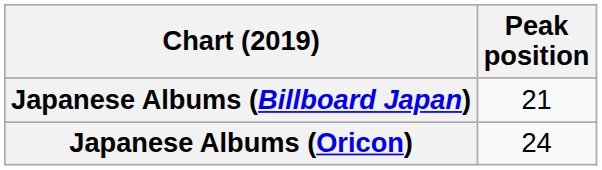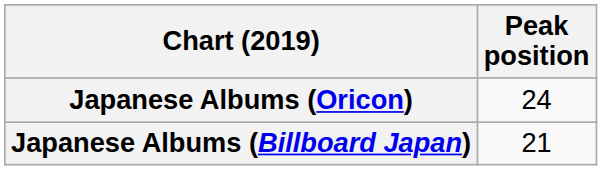 <table class="wikitable plainrowheaders" style="text-align:center;">
 <tr>
 <th scope="col">Chart (2019)</th>
 <th scope="col">Peak<br>position</th>
 </tr>
 <tr>
+<th scope="row">Japanese Albums (<a href='#'>Oricon</a>)</th>
+<td>24</td>
+</tr>
+<tr>
 <th scope="row">Japanese Albums (<em><a href='#'>Billboard Japan</a></em>)</th>
 <td>21</td>
 </tr>
-<tr>
-<th scope="row">Japanese Albums (<a href='#'>Oricon</a>)</th>
-<td>24</td>
-</tr>
 </table>
